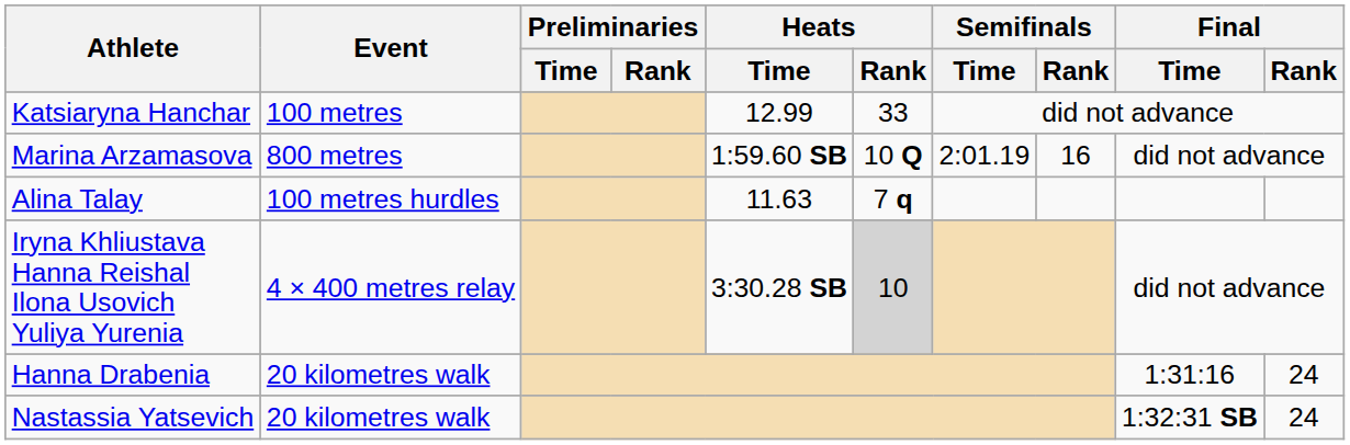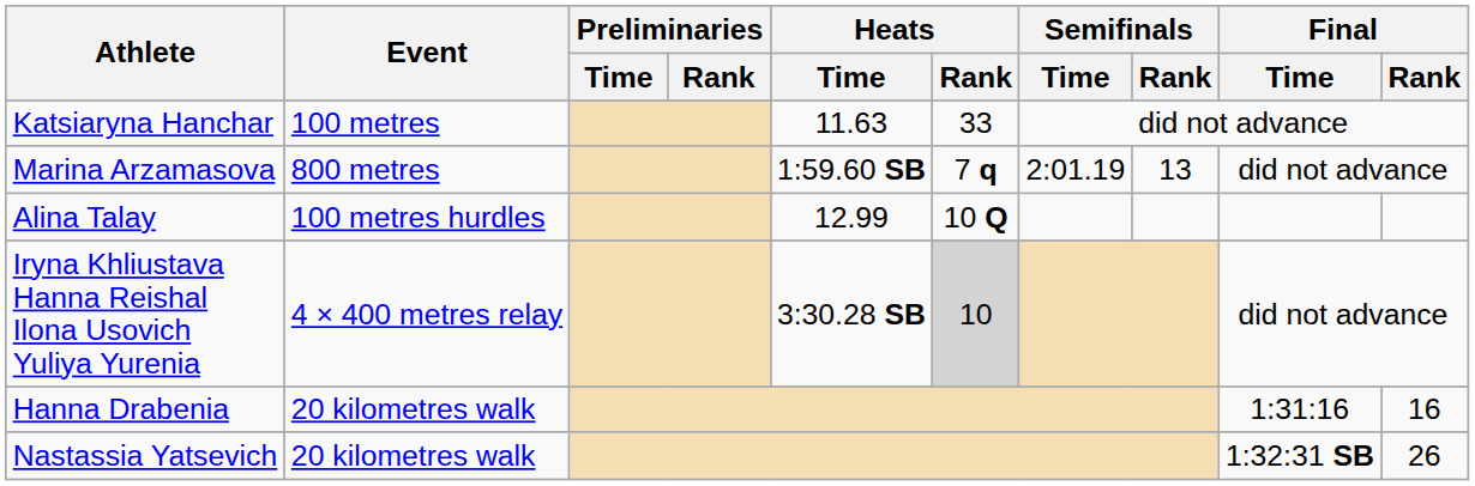 <table class=wikitable style="font-size:90%;">
 <tr>
 <th rowspan="2">Athlete</th>
 <th rowspan="2">Event</th>
 <th colspan="2">Preliminaries</th>
 <th colspan="2">Heats</th>
 <th colspan="2">Semifinals</th>
 <th colspan="2">Final</th>
 </tr>
 <tr>
 <th>Time</th>
 <th>Rank</th>
 <th>Time</th>
 <th>Rank</th>
 <th>Time</th>
 <th>Rank</th>
 <th>Time</th>
 <th>Rank</th>
 </tr>
 <tr style="border-top: single;">
 <td><a href='#'>Katsiaryna Hanchar</a></td>
 <td><a href='#'>100 metres</a></td>
 <td colspan= 2 bgcolor="wheat"></td>
-<td align=center>12.99</td>
+<td align=center>11.63</td>
 <td align=center>33</td>
 <td align=center colspan=4>did not advance</td>
 </tr>
 <tr style="border-top: single;">
 <td><a href='#'>Marina Arzamasova</a></td>
 <td><a href='#'>800 metres</a></td>
 <td colspan= 2 bgcolor="wheat"></td>
 <td align=center>1:59.60 <strong>SB</strong></td>
-<td align=center>10 <strong>Q</strong></td>
+<td align=center>7 <strong>q</strong></td>
 <td align=center>2:01.19</td>
-<td align=center>16</td>
+<td align=center>13</td>
 <td align=center colspan=2>did not advance</td>
 </tr>
 <tr style="border-top: single;">
 <td><a href='#'>Alina Talay</a></td>
 <td><a href='#'>100 metres hurdles</a></td>
 <td colspan= 2 bgcolor="wheat"></td>
-<td align=center>11.63</td>
-<td align=center>7 <strong>q</strong></td>
+<td align=center>12.99</td>
+<td align=center>10 <strong>Q</strong></td>
 <td align=center></td>
 <td align=center></td>
 <td align=center></td>
 <td align=center></td>
 </tr>
 <tr style="border-top: single;">
 <td><a href='#'>Iryna Khliustava</a><br><a href='#'>Hanna Reishal</a><br><a href='#'>Ilona Usovich</a><br><a href='#'>Yuliya Yurenia</a></td>
 <td><a href='#'>4 × 400 metres relay</a></td>
 <td colspan= 2 bgcolor="wheat"></td>
 <td align=center>3:30.28 <strong>SB</strong></td>
 <td align=center style="background: lightgrey;">10</td>
 <td colspan= 2 bgcolor="wheat"></td>
 <td align=center colspan=2>did not advance</td>
 </tr>
 <tr style="border-top: single;">
 <td><a href='#'>Hanna Drabenia</a></td>
 <td><a href='#'>20 kilometres walk</a></td>
 <td colspan= 6 bgcolor="wheat"></td>
 <td align=center>1:31:16</td>
-<td align=center>24</td>
+<td align=center>16</td>
 </tr>
 <tr style="border-top: single;">
 <td><a href='#'>Nastassia Yatsevich</a></td>
 <td><a href='#'>20 kilometres walk</a></td>
 <td colspan= 6 bgcolor="wheat"></td>
 <td align=center>1:32:31 <strong>SB</strong></td>
-<td align=center>24</td>
+<td align=center>26</td>
 </tr>
 </table>
